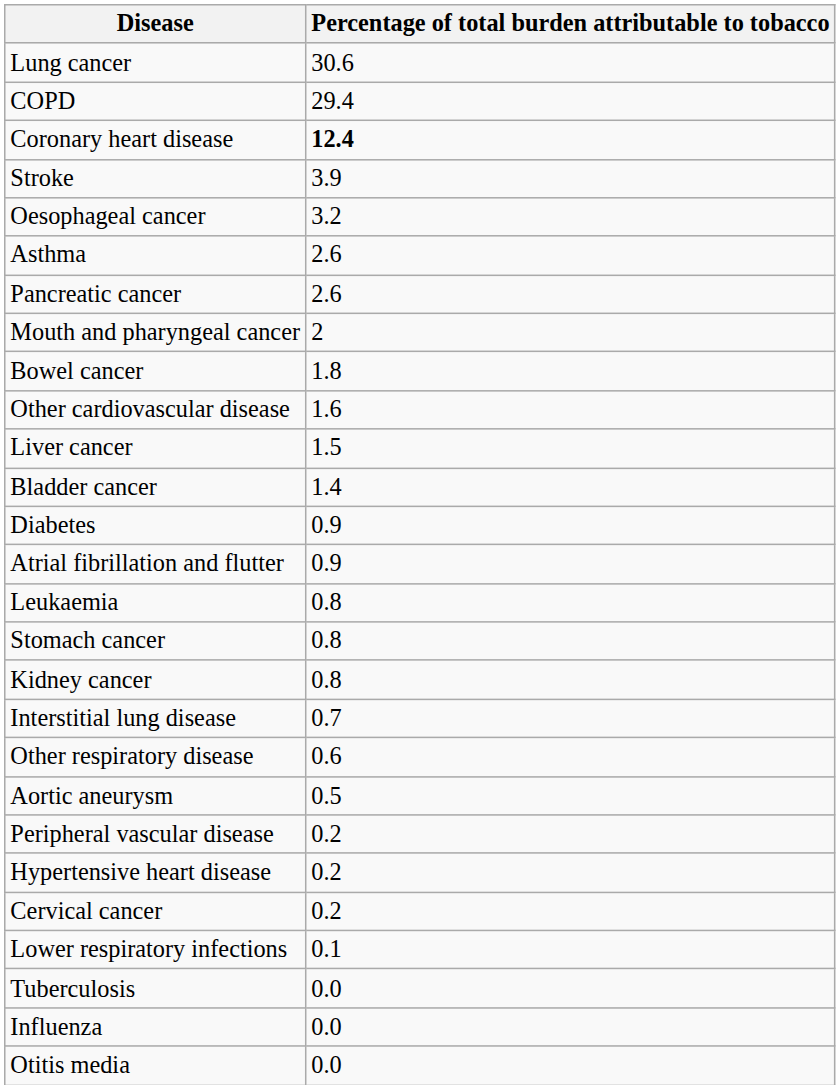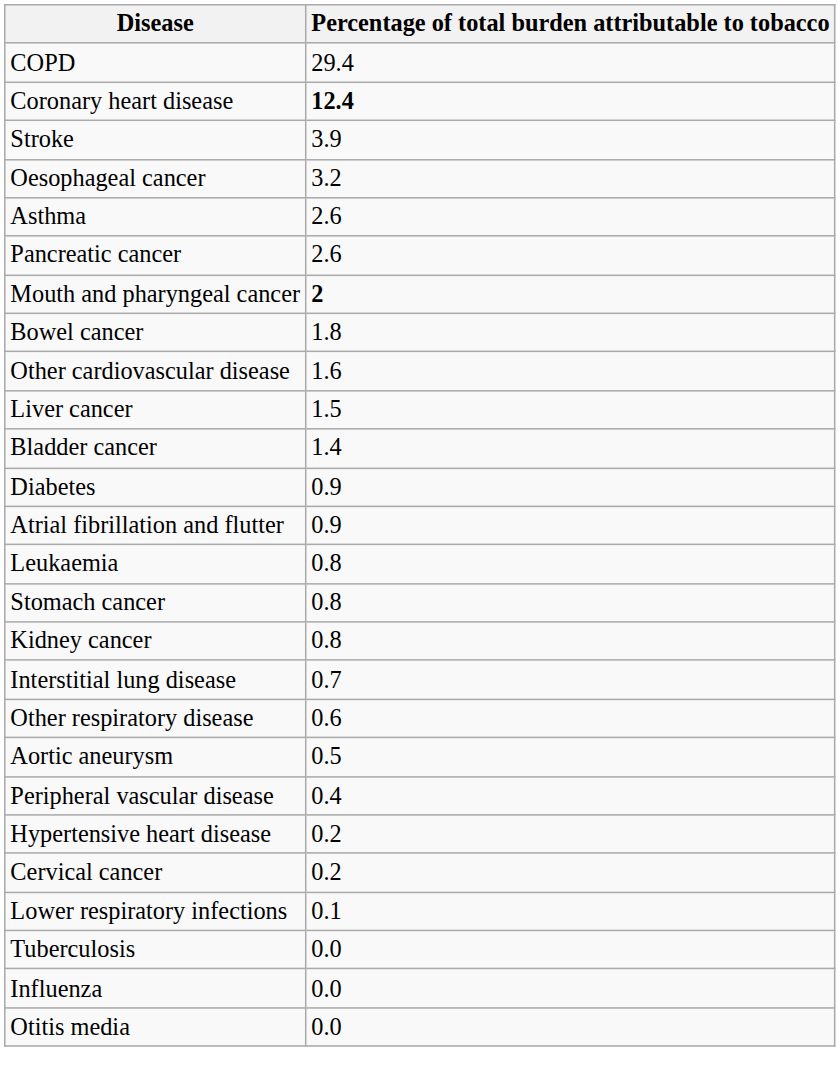 <table class="wikitable">
 <tr>
 <th>Disease</th>
 <th>Percentage of total burden attributable to tobacco</th>
-</tr>
-<tr>
-<td>Lung cancer</td>
-<td>30.6</td>
 </tr>
 <tr>
 <td>COPD</td>
 <td>29.4</td>
 </tr>
 <tr>
 <td>Coronary heart disease</td>
 <td><strong>12.4</strong></td>
 </tr>
 <tr>
 <td>Stroke</td>
 <td>3.9</td>
 </tr>
 <tr>
 <td>Oesophageal cancer</td>
 <td>3.2</td>
 </tr>
 <tr>
 <td>Asthma</td>
 <td>2.6</td>
 </tr>
 <tr>
 <td>Pancreatic cancer</td>
 <td>2.6</td>
 </tr>
 <tr>
 <td>Mouth and pharyngeal cancer</td>
-<td>2</td>
+<td><strong>2</strong></td>
 </tr>
 <tr>
 <td>Bowel cancer</td>
 <td>1.8</td>
 </tr>
 <tr>
 <td>Other cardiovascular disease</td>
 <td>1.6</td>
 </tr>
 <tr>
 <td>Liver cancer</td>
 <td>1.5</td>
 </tr>
 <tr>
 <td>Bladder cancer</td>
 <td>1.4</td>
 </tr>
 <tr>
 <td>Diabetes</td>
 <td>0.9</td>
 </tr>
 <tr>
 <td>Atrial fibrillation and flutter</td>
 <td>0.9</td>
 </tr>
 <tr>
 <td>Leukaemia</td>
 <td>0.8</td>
 </tr>
 <tr>
 <td>Stomach cancer</td>
 <td>0.8</td>
 </tr>
 <tr>
 <td>Kidney cancer</td>
 <td>0.8</td>
 </tr>
 <tr>
 <td>Interstitial lung disease</td>
 <td>0.7</td>
 </tr>
 <tr>
 <td>Other respiratory disease</td>
 <td>0.6</td>
 </tr>
 <tr>
 <td>Aortic aneurysm</td>
 <td>0.5</td>
 </tr>
 <tr>
 <td>Peripheral vascular disease</td>
-<td>0.2</td>
+<td>0.4</td>
 </tr>
 <tr>
 <td>Hypertensive heart disease</td>
 <td>0.2</td>
 </tr>
 <tr>
 <td>Cervical cancer</td>
 <td>0.2</td>
 </tr>
 <tr>
 <td>Lower respiratory infections</td>
 <td>0.1</td>
 </tr>
 <tr>
 <td>Tuberculosis</td>
 <td>0.0</td>
 </tr>
 <tr>
 <td>Influenza</td>
 <td>0.0</td>
 </tr>
 <tr>
 <td>Otitis media</td>
 <td>0.0</td>
 </tr>
 </table>
